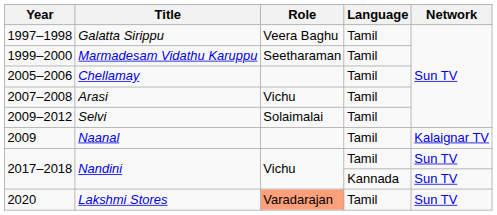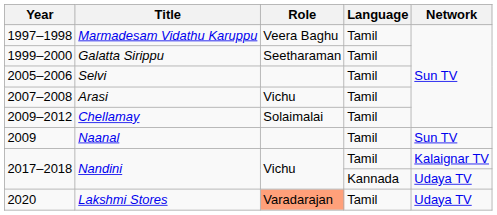 <table class="wikitable">
 <tr style="background:#ccc; text-align:center;">
 <th>Year</th>
 <th>Title</th>
 <th>Role</th>
 <th>Language</th>
 <th>Network</th>
 </tr>
 <tr>
 <td>1997–1998</td>
-<td><em>Galatta Sirippu</em></td>
+<td><em><a href='#'>Marmadesam Vidathu Karuppu</a></em></td>
 <td>Veera Baghu</td>
 <td>Tamil</td>
 <td rowspan="5"><a href='#'>Sun TV</a></td>
 </tr>
 <tr>
 <td>1999–2000</td>
-<td><em><a href='#'>Marmadesam Vidathu Karuppu</a></em></td>
+<td><em>Galatta Sirippu</em></td>
 <td>Seetharaman</td>
 <td>Tamil</td>
 </tr>
 <tr>
 <td>2005–2006</td>
-<td><em><a href='#'>Chellamay</a></em></td>
+<td><em>Selvi</em></td>
 <td></td>
 <td>Tamil</td>
 </tr>
 <tr>
 <td>2007–2008</td>
 <td><em>Arasi</em></td>
 <td>Vichu</td>
 <td>Tamil</td>
 </tr>
 <tr>
 <td>2009–2012</td>
-<td><em>Selvi</em></td>
+<td><em><a href='#'>Chellamay</a></em></td>
 <td>Solaimalai</td>
 <td>Tamil</td>
 </tr>
 <tr>
 <td>2009</td>
 <td><em><a href='#'>Naanal</a></em></td>
 <td></td>
 <td>Tamil</td>
-<td><a href='#'>Kalaignar TV</a></td>
+<td><a href='#'>Sun TV</a></td>
 </tr>
 <tr>
 <td rowspan="2">2017–2018</td>
 <td rowspan="2"><em><a href='#'>Nandini</a></em></td>
 <td rowspan="2">Vichu</td>
 <td>Tamil</td>
-<td><a href='#'>Sun TV</a></td>
+<td><a href='#'>Kalaignar TV</a></td>
 </tr>
 <tr>
 <td>Kannada</td>
-<td><a href='#'>Sun TV</a></td>
+<td><a href='#'>Udaya TV</a></td>
 </tr>
 <tr>
 <td>2020</td>
 <td><em><a href='#'>Lakshmi Stores</a></em></td>
 <td style="background: lightsalmon;">Varadarajan</td>
 <td>Tamil</td>
-<td><a href='#'>Sun TV</a></td>
+<td><a href='#'>Udaya TV</a></td>
 </tr>
 </table>
